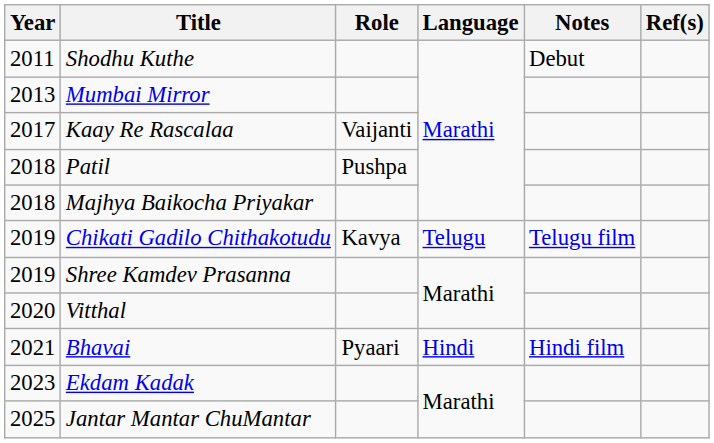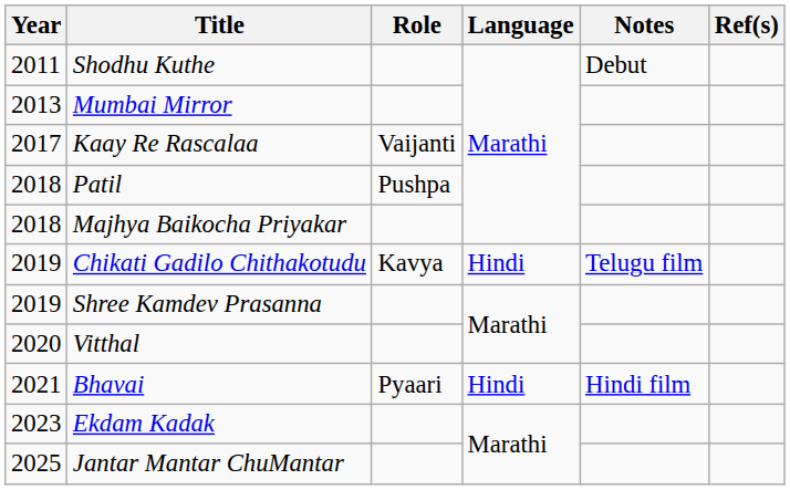 <table class="wikitable sortable">
 <tr>
 <th>Year</th>
 <th>Title</th>
 <th>Role</th>
 <th>Language</th>
 <th>Notes</th>
 <th>Ref(s)</th>
 </tr>
 <tr>
 <td>2011</td>
 <td><em>Shodhu Kuthe</em></td>
 <td></td>
 <td rowspan="5"><a href='#'>Marathi</a></td>
 <td>Debut</td>
 <td></td>
 </tr>
 <tr>
 <td>2013</td>
 <td><em><a href='#'>Mumbai Mirror</a></em></td>
 <td></td>
 <td></td>
 <td></td>
 </tr>
 <tr>
 <td>2017</td>
 <td><em>Kaay Re Rascalaa</em></td>
 <td>Vaijanti</td>
 <td></td>
 <td></td>
 </tr>
 <tr>
 <td>2018</td>
 <td><em>Patil</em></td>
 <td>Pushpa</td>
 <td></td>
 <td></td>
 </tr>
 <tr>
 <td>2018</td>
 <td><em>Majhya Baikocha Priyakar</em></td>
 <td></td>
 <td></td>
 <td></td>
 </tr>
 <tr>
 <td>2019</td>
 <td><em><a href='#'>Chikati Gadilo Chithakotudu</a></em></td>
 <td>Kavya</td>
-<td><a href='#'>Telugu</a></td>
+<td><a href='#'>Hindi</a></td>
 <td><a href='#'>Telugu film</a></td>
 <td></td>
 </tr>
 <tr>
 <td>2019</td>
 <td><em>Shree Kamdev Prasanna</em></td>
 <td></td>
 <td rowspan="2">Marathi</td>
 <td></td>
 <td></td>
 </tr>
 <tr>
 <td>2020</td>
 <td><em>Vitthal</em></td>
 <td></td>
 <td></td>
 <td></td>
 </tr>
 <tr>
 <td>2021</td>
 <td><em><a href='#'>Bhavai</a></em></td>
 <td>Pyaari</td>
 <td><a href='#'>Hindi</a></td>
 <td><a href='#'>Hindi film</a></td>
 <td></td>
 </tr>
 <tr>
 <td>2023</td>
 <td><em><a href='#'>Ekdam Kadak</a></em></td>
 <td></td>
 <td rowspan="2">Marathi</td>
 <td></td>
 <td></td>
 </tr>
 <tr>
 <td>2025</td>
 <td><em>Jantar Mantar ChuMantar</em></td>
 <td></td>
 <td></td>
 <td></td>
 </tr>
 </table>
